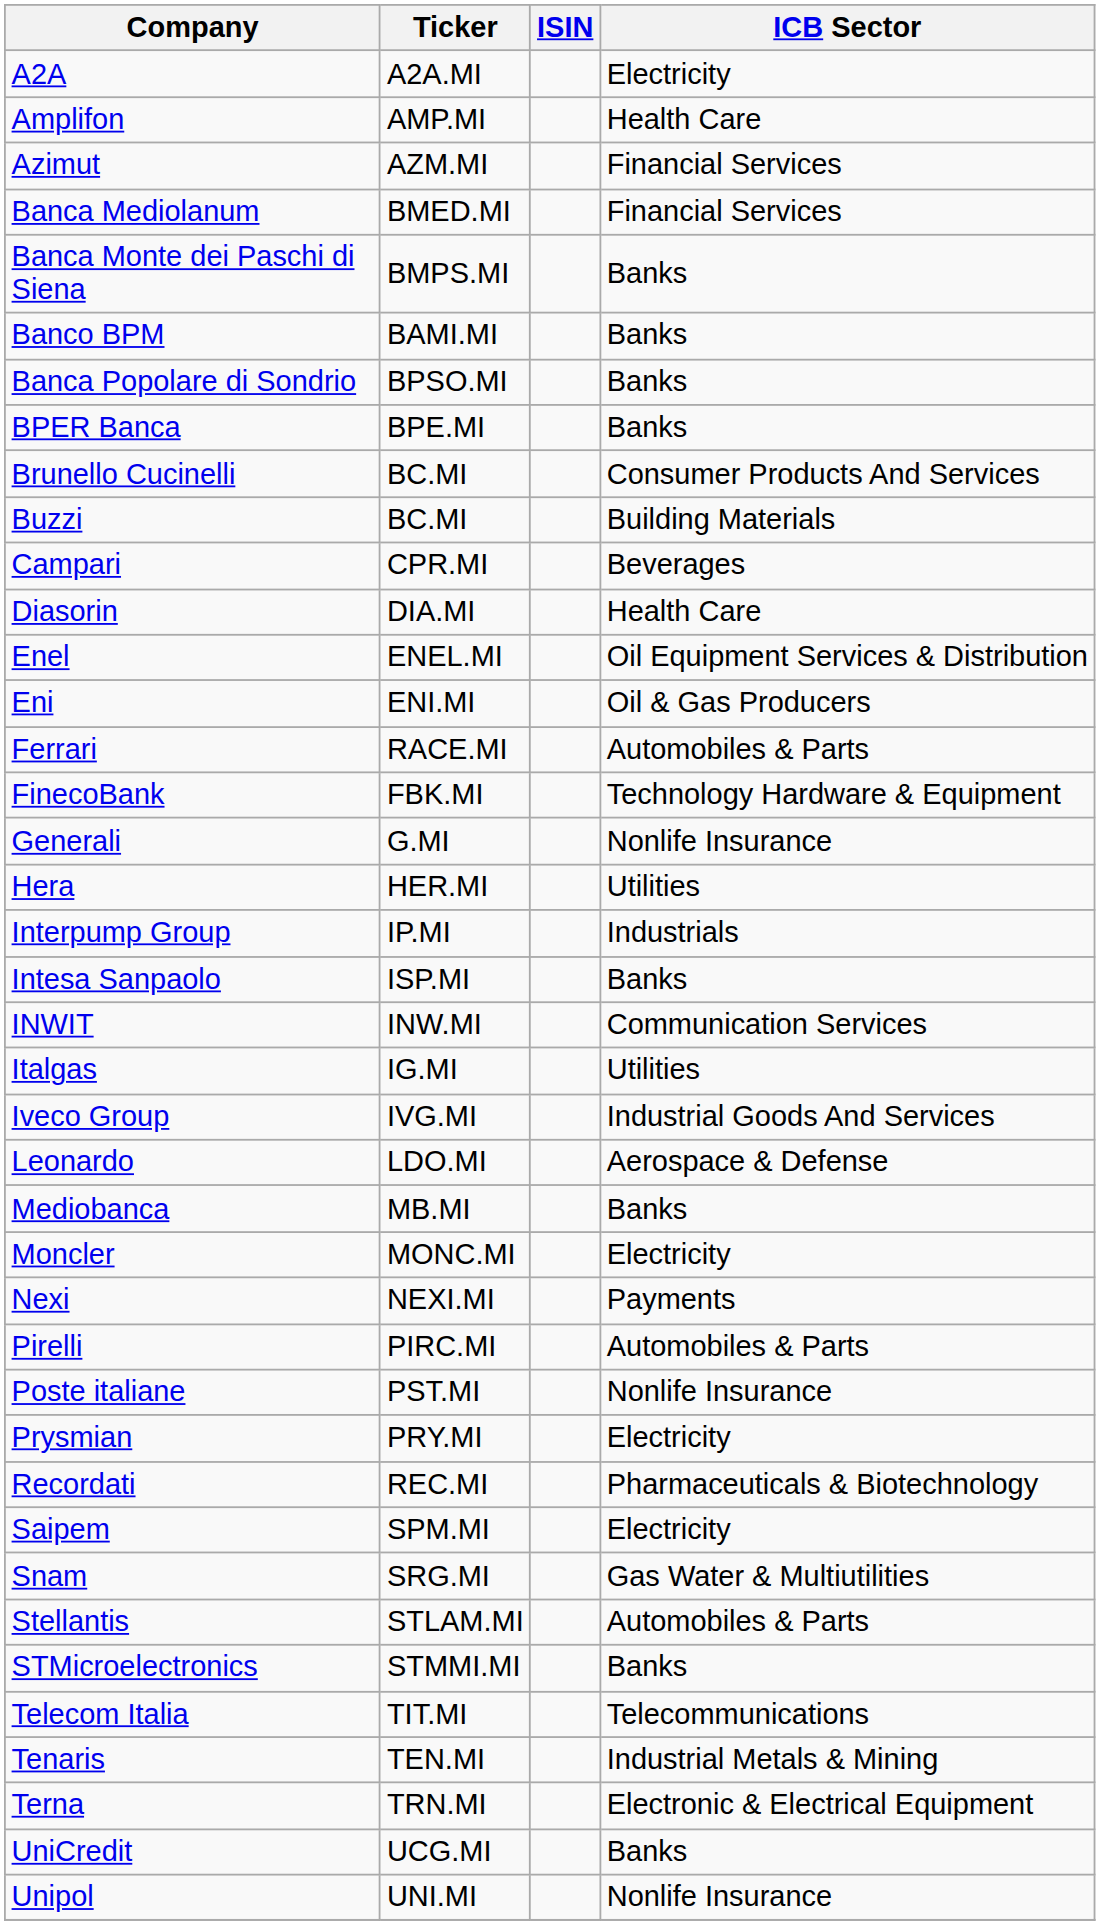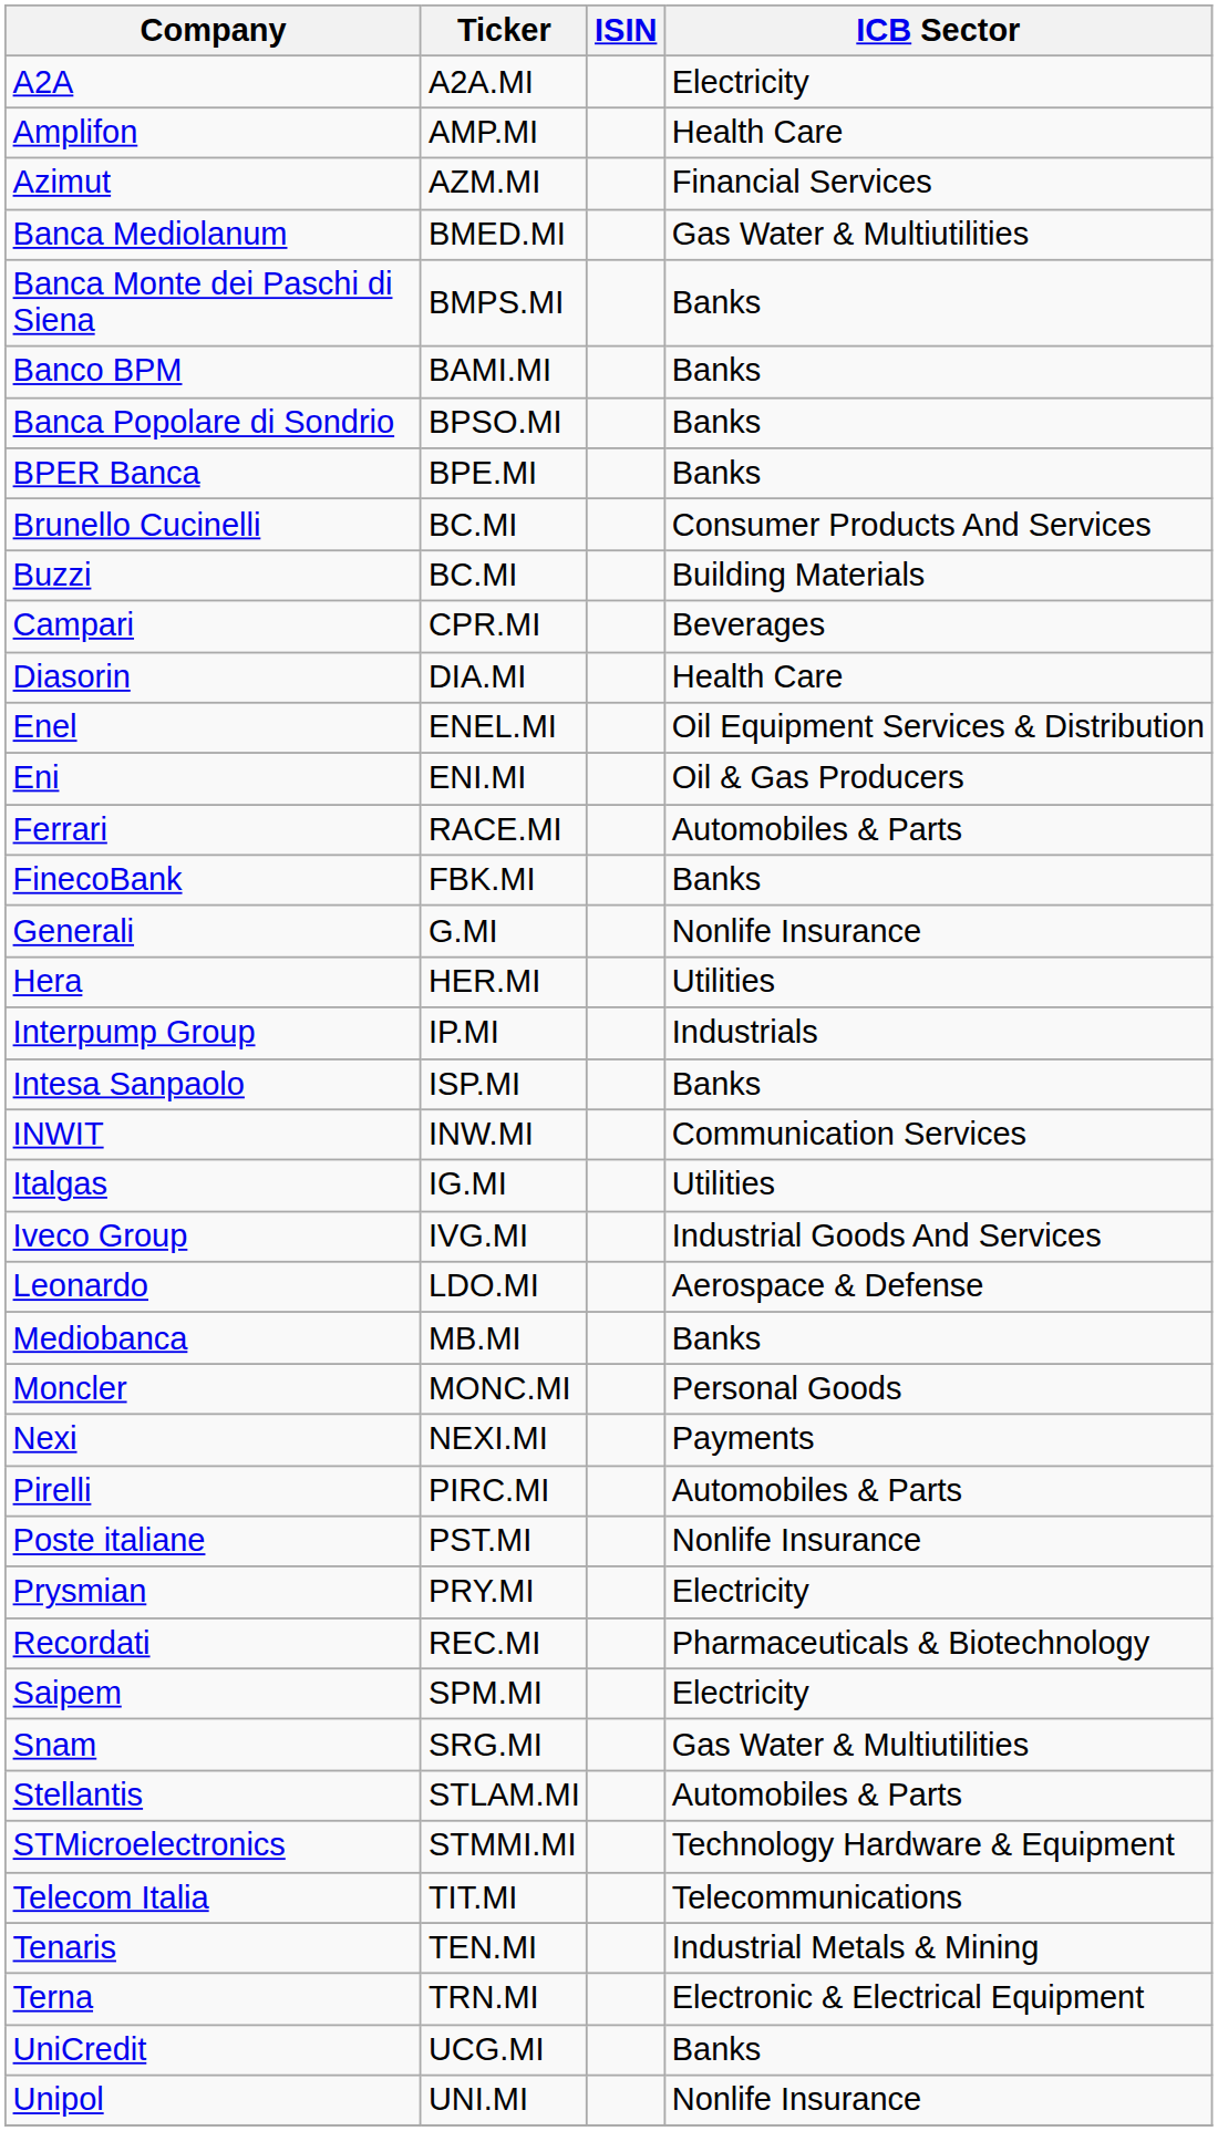 <table class="wikitable sortable" id="constituents" style="text-align: left;" cellpadding=2 cellspacing=2>
 <tr>
 <th width="200">Company</th>
 <th>Ticker</th>
 <th><a href='#'>ISIN</a></th>
 <th><a href='#'>ICB</a> Sector</th>
 </tr>
 <tr>
 <td><a href='#'>A2A</a></td>
 <td>A2A.MI</td>
 <td></td>
 <td>Electricity</td>
 </tr>
 <tr>
 <td><a href='#'>Amplifon</a></td>
 <td>AMP.MI</td>
 <td></td>
 <td>Health Care</td>
 </tr>
 <tr>
 <td><a href='#'>Azimut</a></td>
 <td>AZM.MI</td>
 <td></td>
 <td>Financial Services</td>
 </tr>
 <tr>
 <td><a href='#'>Banca Mediolanum</a></td>
 <td>BMED.MI</td>
 <td></td>
-<td>Financial Services</td>
+<td>Gas Water & Multiutilities</td>
 </tr>
 <tr>
 <td><a href='#'>Banca Monte dei Paschi di Siena</a></td>
 <td>BMPS.MI</td>
 <td></td>
 <td>Banks</td>
 </tr>
 <tr>
 <td><a href='#'>Banco BPM</a></td>
 <td>BAMI.MI</td>
 <td></td>
 <td>Banks</td>
 </tr>
 <tr>
 <td><a href='#'>Banca Popolare di Sondrio</a></td>
 <td>BPSO.MI</td>
 <td></td>
 <td>Banks</td>
 </tr>
 <tr>
 <td><a href='#'>BPER Banca</a></td>
 <td>BPE.MI</td>
 <td></td>
 <td>Banks</td>
 </tr>
 <tr>
 <td><a href='#'>Brunello Cucinelli</a></td>
 <td>BC.MI</td>
 <td></td>
 <td>Consumer Products And Services</td>
 </tr>
 <tr>
 <td><a href='#'>Buzzi</a></td>
 <td>BC.MI</td>
 <td></td>
 <td>Building Materials</td>
 </tr>
 <tr>
 <td><a href='#'>Campari</a></td>
 <td>CPR.MI</td>
 <td></td>
 <td>Beverages</td>
 </tr>
 <tr>
 <td><a href='#'>Diasorin</a></td>
 <td>DIA.MI</td>
 <td></td>
 <td>Health Care</td>
 </tr>
 <tr>
 <td><a href='#'>Enel</a></td>
 <td>ENEL.MI</td>
 <td></td>
 <td>Oil Equipment Services & Distribution</td>
 </tr>
 <tr>
 <td><a href='#'>Eni</a></td>
 <td>ENI.MI</td>
 <td></td>
 <td>Oil & Gas Producers</td>
 </tr>
 <tr>
 <td><a href='#'>Ferrari</a></td>
 <td>RACE.MI</td>
 <td></td>
 <td>Automobiles & Parts</td>
 </tr>
 <tr>
 <td><a href='#'>FinecoBank</a></td>
 <td>FBK.MI</td>
 <td></td>
-<td>Technology Hardware & Equipment</td>
+<td>Banks</td>
 </tr>
 <tr>
 <td><a href='#'>Generali</a></td>
 <td>G.MI</td>
 <td></td>
 <td>Nonlife Insurance</td>
 </tr>
 <tr>
 <td><a href='#'>Hera</a></td>
 <td>HER.MI</td>
 <td></td>
 <td>Utilities</td>
 </tr>
 <tr>
 <td><a href='#'>Interpump Group</a></td>
 <td>IP.MI</td>
 <td></td>
 <td>Industrials</td>
 </tr>
 <tr>
 <td><a href='#'>Intesa Sanpaolo</a></td>
 <td>ISP.MI</td>
 <td></td>
 <td>Banks</td>
 </tr>
 <tr>
 <td><a href='#'>INWIT</a></td>
 <td>INW.MI</td>
 <td></td>
 <td>Communication Services</td>
 </tr>
 <tr>
 <td><a href='#'>Italgas</a></td>
 <td>IG.MI</td>
 <td></td>
 <td>Utilities</td>
 </tr>
 <tr>
 <td><a href='#'>Iveco Group</a></td>
 <td>IVG.MI</td>
 <td></td>
 <td>Industrial Goods And Services</td>
 </tr>
 <tr>
 <td><a href='#'>Leonardo</a></td>
 <td>LDO.MI</td>
 <td></td>
 <td>Aerospace & Defense</td>
 </tr>
 <tr>
 <td><a href='#'>Mediobanca</a></td>
 <td>MB.MI</td>
 <td></td>
 <td>Banks</td>
 </tr>
 <tr>
 <td><a href='#'>Moncler</a></td>
 <td>MONC.MI</td>
 <td></td>
-<td>Electricity</td>
+<td>Personal Goods</td>
 </tr>
 <tr>
 <td><a href='#'>Nexi</a></td>
 <td>NEXI.MI</td>
 <td></td>
 <td>Payments</td>
 </tr>
 <tr>
 <td><a href='#'>Pirelli</a></td>
 <td>PIRC.MI</td>
 <td></td>
 <td>Automobiles & Parts</td>
 </tr>
 <tr>
 <td><a href='#'>Poste italiane</a></td>
 <td>PST.MI</td>
 <td></td>
 <td>Nonlife Insurance</td>
 </tr>
 <tr>
 <td><a href='#'>Prysmian</a></td>
 <td>PRY.MI</td>
 <td></td>
 <td>Electricity</td>
 </tr>
 <tr>
 <td><a href='#'>Recordati</a></td>
 <td>REC.MI</td>
 <td></td>
 <td>Pharmaceuticals & Biotechnology</td>
 </tr>
 <tr>
 <td><a href='#'>Saipem</a></td>
 <td>SPM.MI</td>
 <td></td>
 <td>Electricity</td>
 </tr>
 <tr>
 <td><a href='#'>Snam</a></td>
 <td>SRG.MI</td>
 <td></td>
 <td>Gas Water & Multiutilities</td>
 </tr>
 <tr>
 <td><a href='#'>Stellantis</a></td>
 <td>STLAM.MI</td>
 <td></td>
 <td>Automobiles & Parts</td>
 </tr>
 <tr>
 <td><a href='#'>STMicroelectronics</a></td>
 <td>STMMI.MI</td>
 <td></td>
-<td>Banks</td>
+<td>Technology Hardware & Equipment</td>
 </tr>
 <tr>
 <td><a href='#'>Telecom Italia</a></td>
 <td>TIT.MI</td>
 <td></td>
 <td>Telecommunications</td>
 </tr>
 <tr>
 <td><a href='#'>Tenaris</a></td>
 <td>TEN.MI</td>
 <td></td>
 <td>Industrial Metals & Mining</td>
 </tr>
 <tr>
 <td><a href='#'>Terna</a></td>
 <td>TRN.MI</td>
 <td></td>
 <td>Electronic & Electrical Equipment</td>
 </tr>
 <tr>
 <td><a href='#'>UniCredit</a></td>
 <td>UCG.MI</td>
 <td></td>
 <td>Banks</td>
 </tr>
 <tr>
 <td><a href='#'>Unipol</a></td>
 <td>UNI.MI</td>
 <td></td>
 <td>Nonlife Insurance</td>
 </tr>
 <tr>
 </tr>
 </table>
